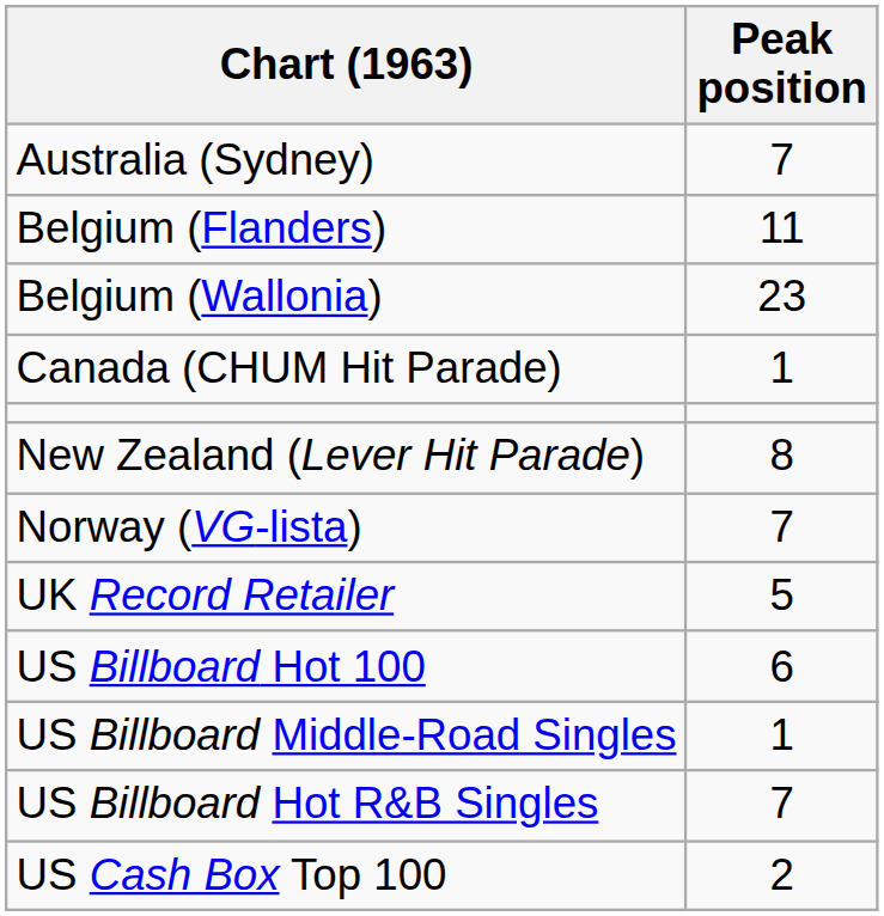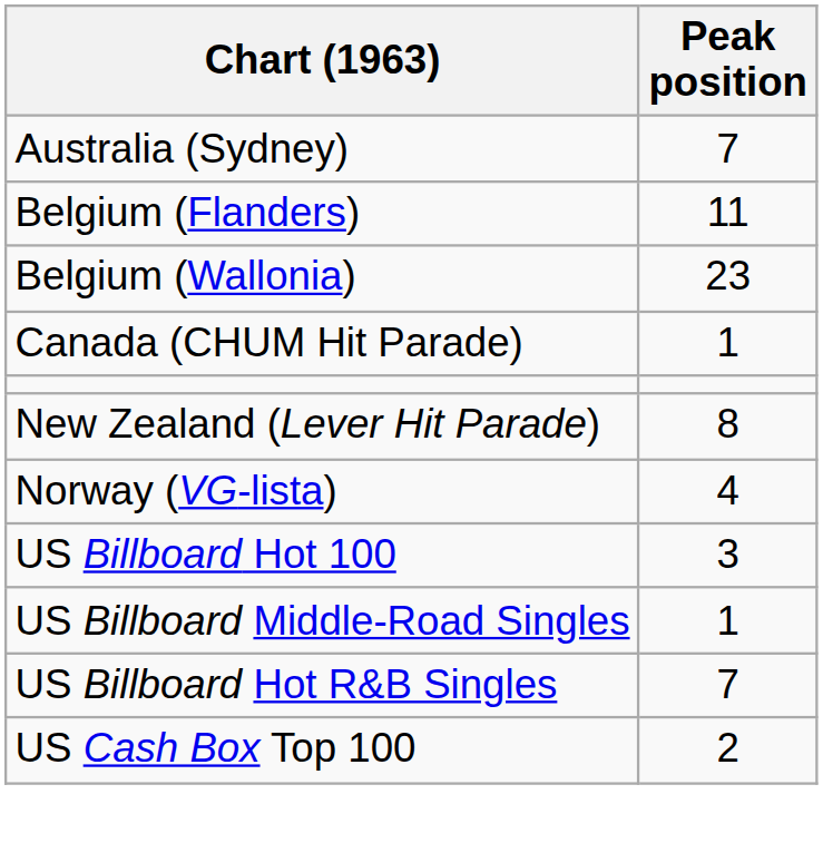 <table class="wikitable sortable">
 <tr>
 <th>Chart (1963)</th>
 <th>Peak<br>position</th>
 </tr>
 <tr>
 <td>Australia (Sydney)</td>
 <td style="text-align:center;">7</td>
 </tr>
 <tr>
 <td>Belgium (<a href='#'>Flanders</a>)</td>
 <td style="text-align:center;">11</td>
 </tr>
 <tr>
 <td>Belgium (<a href='#'>Wallonia</a>)</td>
 <td style="text-align:center;">23</td>
 </tr>
 <tr>
 <td>Canada (CHUM Hit Parade)</td>
 <td style="text-align:center;">1</td>
 </tr>
 <tr>
 <td></td>
 </tr>
 <tr>
 <td>New Zealand (<em>Lever Hit Parade</em>)</td>
 <td style="text-align:center;">8</td>
 </tr>
 <tr>
 <td>Norway (<a href='#'><em>VG</em>-lista</a>)</td>
-<td style="text-align:center;">7</td>
-</tr>
-<tr>
-<td>UK <em><a href='#'>Record Retailer</a></em></td>
-<td style="text-align:center">5</td>
+<td style="text-align:center;">4</td>
 </tr>
 <tr>
 <td>US <a href='#'><em>Billboard</em> Hot 100</a></td>
-<td style="text-align:center">6</td>
+<td style="text-align:center">3</td>
 </tr>
 <tr>
 <td>US <em>Billboard</em> <a href='#'>Middle-Road Singles</a></td>
 <td style="text-align:center">1</td>
 </tr>
 <tr>
 <td>US <em>Billboard</em> <a href='#'>Hot R&B Singles</a></td>
 <td style="text-align:center">7</td>
 </tr>
 <tr>
 <td>US <a href='#'><em>Cash Box</em></a> Top 100</td>
 <td style="text-align:center">2</td>
 </tr>
 </table>
